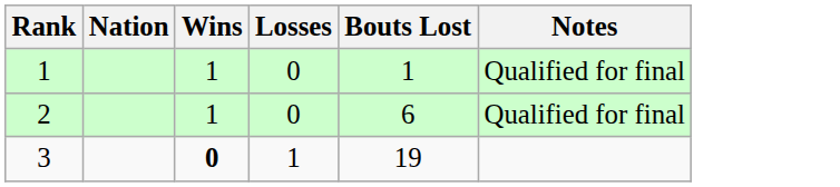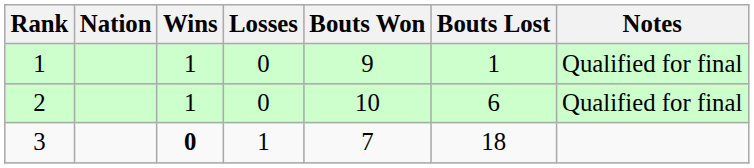 <table class="wikitable sortable" style="text-align:center">
 <tr>
 <th>Rank</th>
 <th>Nation</th>
 <th>Wins</th>
 <th>Losses</th>
+<th>Bouts Won</th>
 <th>Bouts Lost</th>
 <th>Notes</th>
 </tr>
 <tr style="background:#cfc;">
 <td>1</td>
 <td align=left></td>
 <td>1</td>
 <td>0</td>
+<td>9</td>
 <td>1</td>
 <td>Qualified for final</td>
 </tr>
 <tr style="background:#cfc;">
 <td>2</td>
 <td align=left></td>
 <td>1</td>
 <td>0</td>
+<td>10</td>
 <td>6</td>
 <td>Qualified for final</td>
 </tr>
 <tr>
 <td>3</td>
 <td align=left></td>
 <td><strong>0</strong></td>
 <td>1</td>
-<td>19</td>
+<td>7</td>
+<td>18</td>
 <td></td>
 </tr>
 </table>
